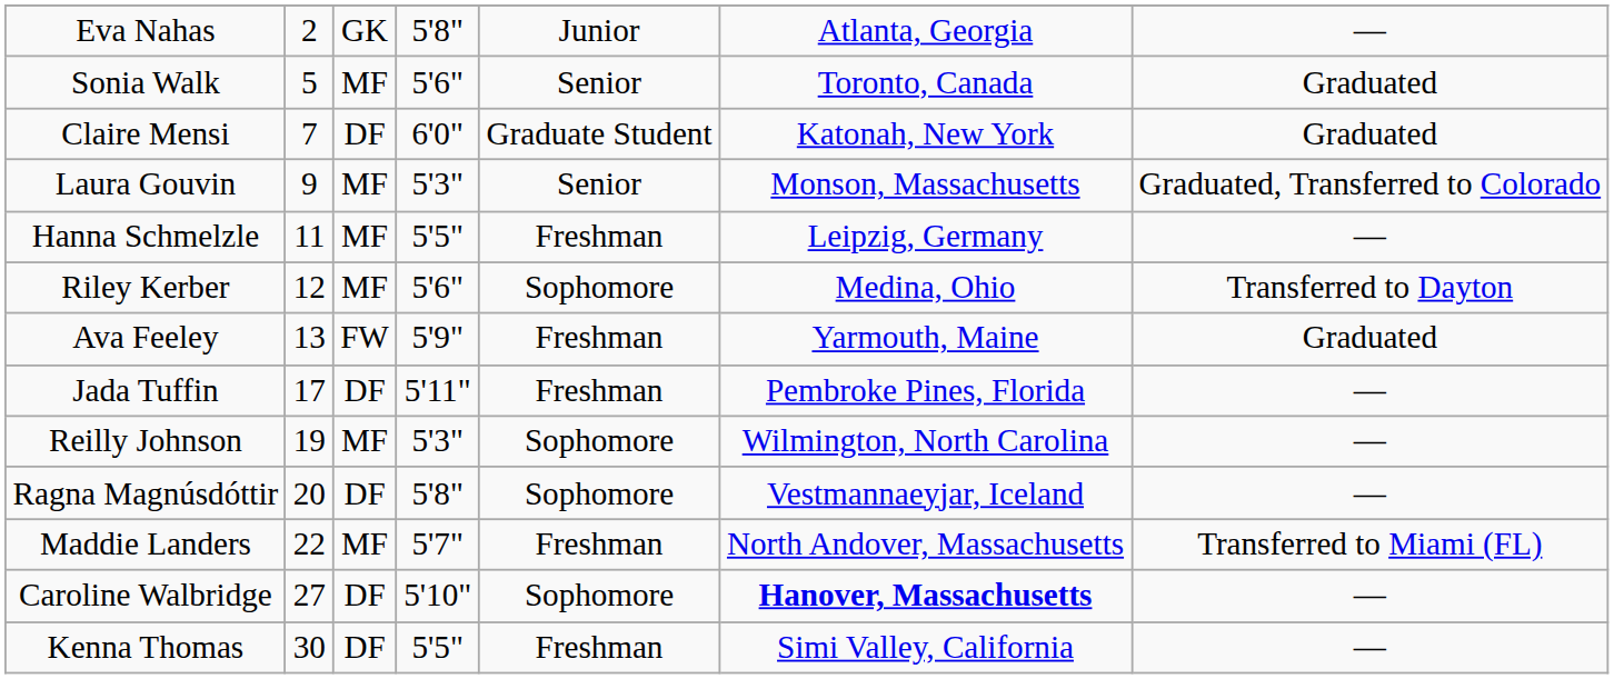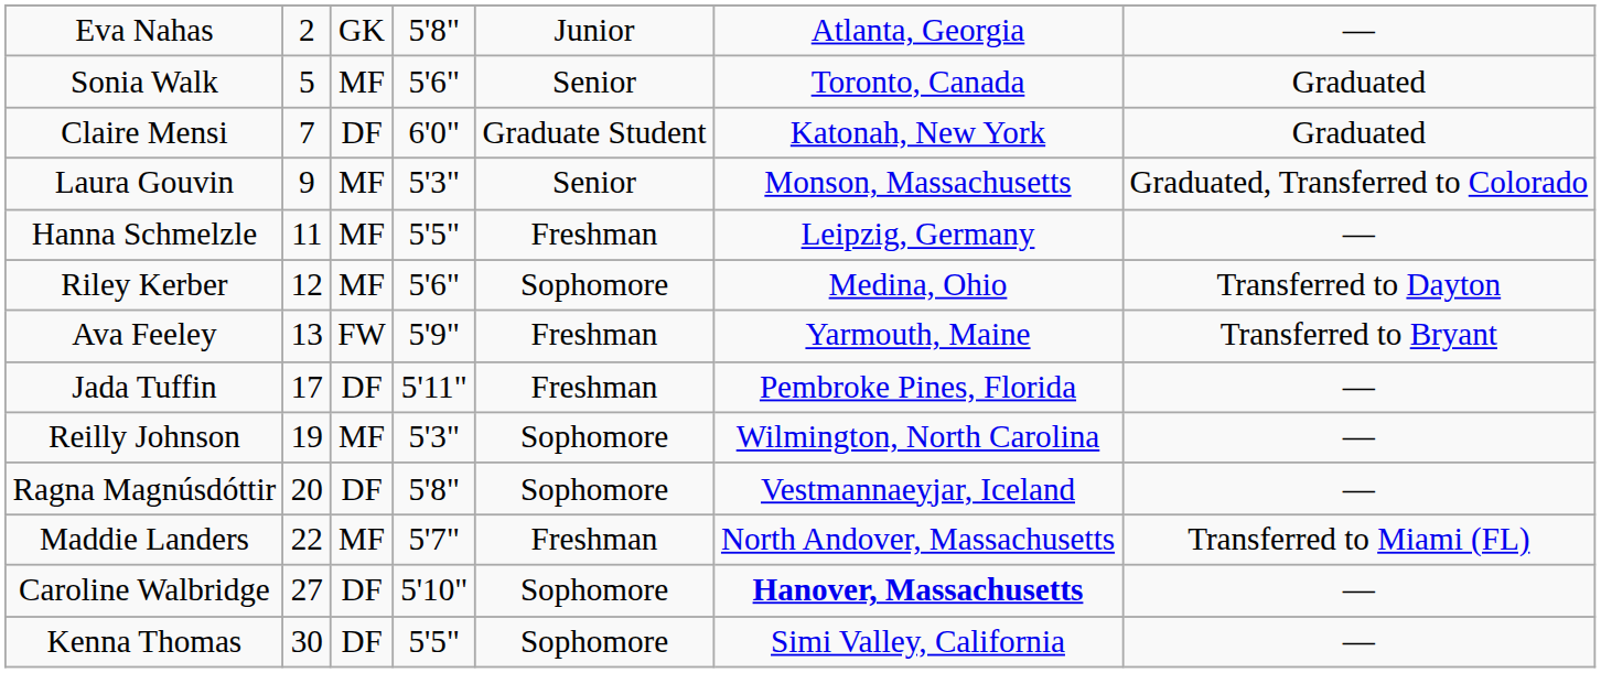 <table class="wikitable sortable" style="text-align:center;" border="1">
 <tr align=center>
 </tr>
 <tr>
 <td>Eva Nahas</td>
 <td>2</td>
 <td>GK</td>
 <td>5'8"</td>
 <td>Junior</td>
 <td><a href='#'>Atlanta, Georgia</a></td>
 <td>—</td>
 </tr>
 <tr>
 <td>Sonia Walk</td>
 <td>5</td>
 <td>MF</td>
 <td>5'6"</td>
 <td>Senior</td>
 <td><a href='#'>Toronto, Canada</a></td>
 <td>Graduated</td>
 </tr>
 <tr>
 <td>Claire Mensi</td>
 <td>7</td>
 <td>DF</td>
 <td>6'0"</td>
 <td>Graduate Student</td>
 <td><a href='#'>Katonah, New York</a></td>
 <td>Graduated</td>
 </tr>
 <tr>
 <td>Laura Gouvin</td>
 <td>9</td>
 <td>MF</td>
 <td>5'3"</td>
 <td>Senior</td>
 <td><a href='#'>Monson, Massachusetts</a></td>
 <td>Graduated, Transferred to <a href='#'>Colorado</a></td>
 </tr>
 <tr>
 <td>Hanna Schmelzle</td>
 <td>11</td>
 <td>MF</td>
 <td>5'5"</td>
 <td>Freshman</td>
 <td><a href='#'>Leipzig, Germany</a></td>
 <td>—</td>
 </tr>
 <tr>
 <td>Riley Kerber</td>
 <td>12</td>
 <td>MF</td>
 <td>5'6"</td>
 <td>Sophomore</td>
 <td><a href='#'>Medina, Ohio</a></td>
 <td>Transferred to <a href='#'>Dayton</a></td>
 </tr>
 <tr>
 <td>Ava Feeley</td>
 <td>13</td>
 <td>FW</td>
 <td>5'9"</td>
 <td>Freshman</td>
 <td><a href='#'>Yarmouth, Maine</a></td>
-<td>Graduated</td>
+<td>Transferred to <a href='#'>Bryant</a></td>
 </tr>
 <tr>
 <td>Jada Tuffin</td>
 <td>17</td>
 <td>DF</td>
 <td>5'11"</td>
 <td>Freshman</td>
 <td><a href='#'>Pembroke Pines, Florida</a></td>
 <td>—</td>
 </tr>
 <tr>
 <td>Reilly Johnson</td>
 <td>19</td>
 <td>MF</td>
 <td>5'3"</td>
 <td>Sophomore</td>
 <td><a href='#'>Wilmington, North Carolina</a></td>
 <td>—</td>
 </tr>
 <tr>
 <td>Ragna Magnúsdóttir</td>
 <td>20</td>
 <td>DF</td>
 <td>5'8"</td>
 <td>Sophomore</td>
 <td><a href='#'>Vestmannaeyjar, Iceland</a></td>
 <td>—</td>
 </tr>
 <tr>
 <td>Maddie Landers</td>
 <td>22</td>
 <td>MF</td>
 <td>5'7"</td>
 <td>Freshman</td>
 <td><a href='#'>North Andover, Massachusetts</a></td>
 <td>Transferred to <a href='#'>Miami (FL)</a></td>
 </tr>
 <tr>
 <td>Caroline Walbridge</td>
 <td>27</td>
 <td>DF</td>
 <td>5'10"</td>
 <td>Sophomore</td>
 <td><strong><a href='#'>Hanover, Massachusetts</a></strong></td>
 <td>—</td>
 </tr>
 <tr>
 <td>Kenna Thomas</td>
 <td>30</td>
 <td>DF</td>
 <td>5'5"</td>
-<td>Freshman</td>
+<td>Sophomore</td>
 <td><a href='#'>Simi Valley, California</a></td>
 <td>—</td>
 </tr>
 </table>
